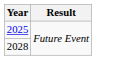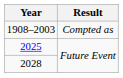 <table class="wikitable" style="text-align: center;">
 <tr>
 <th>Year</th>
 <th>Result</th>
+</tr>
+<tr>
+<td>1908–2003</td>
+<td><em>Compted as </em></td>
 </tr>
 <tr>
 <td> <a href='#'>2025</a></td>
 <td rowspan="2"><em>Future Event</em></td>
 </tr>
 <tr>
 <td> 2028</td>
 </tr>
 </table>
